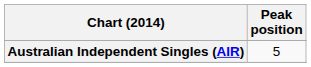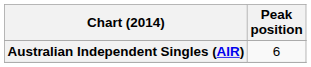 <table class="wikitable sortable plainrowheaders" style="text-align:center;">
 <tr>
 <th>Chart (2014)</th>
 <th>Peak<br>position</th>
 </tr>
 <tr>
 </tr>
 <tr>
 <th scope="row">Australian Independent Singles (<a href='#'>AIR</a>)</th>
-<td>5</td>
+<td>6</td>
 </tr>
 <tr>
 </tr>
 <tr>
 </tr>
 <tr>
 </tr>
 </table>
